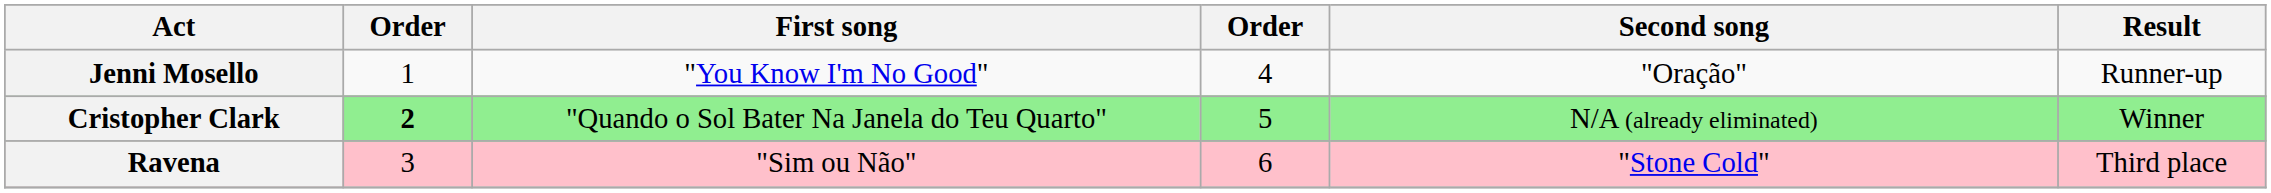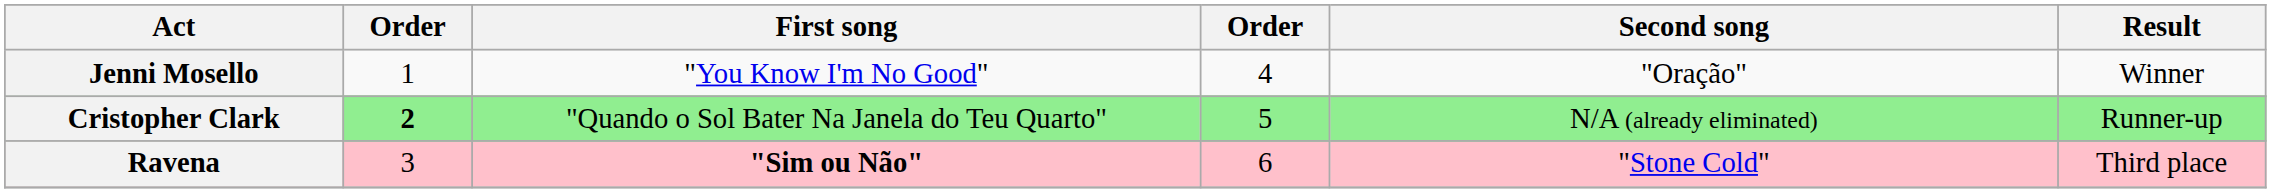 <table class="wikitable plainrowheaders" style="text-align:center; width:100%;">
 <tr>
 <th scope="col" style="width:13%;">Act</th>
 <th scope="col" style="width:05%;">Order</th>
 <th scope="col" style="width:28%;">First song</th>
 <th scope="col" style="width:05%;">Order</th>
 <th scope="col" style="width:28%;">Second song</th>
 <th scope="col" style="width:08%;">Result</th>
 </tr>
 <tr>
 <th scope="row">Jenni Mosello</th>
 <td>1</td>
 <td>"<a href='#'>You Know I'm No Good</a>"</td>
 <td>4</td>
 <td>"Oração"</td>
-<td>Runner-up</td>
+<td>Winner</td>
 </tr>
 <tr bgcolor="90EE90">
 <th scope="row">Cristopher Clark</th>
 <td><strong>2</strong></td>
 <td>"Quando o Sol Bater Na Janela do Teu Quarto"</td>
 <td>5</td>
 <td>N/A <small>(already eliminated)</small></td>
-<td>Winner</td>
+<td>Runner-up</td>
 </tr>
 <tr bgcolor="FFC0CB">
 <th scope="row">Ravena</th>
 <td>3</td>
-<td>"Sim ou Não"</td>
+<td><strong>"Sim ou Não"</strong></td>
 <td>6</td>
 <td>"<a href='#'>Stone Cold</a>"</td>
 <td>Third place</td>
 </tr>
 <tr>
 </tr>
 </table>
